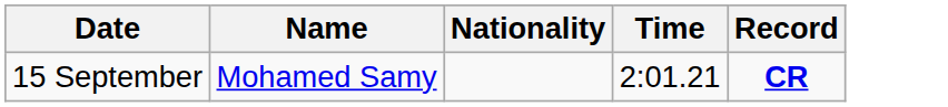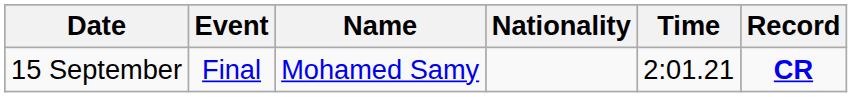 <table class="wikitable" style=text-align:center>
 <tr>
 <th>Date</th>
+<th>Event</th>
 <th>Name</th>
 <th>Nationality</th>
 <th>Time</th>
 <th>Record</th>
 </tr>
 <tr>
 <td>15 September</td>
+<td><a href='#'>Final</a></td>
 <td align=left><a href='#'>Mohamed Samy</a></td>
 <td align=left></td>
 <td>2:01.21</td>
 <td><strong><a href='#'>CR</a></strong></td>
 </tr>
 </table>
